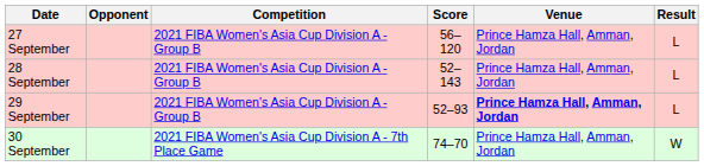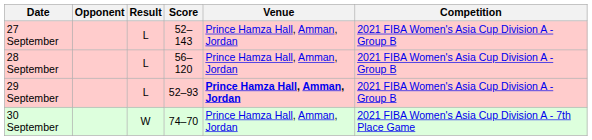 <table width=100% class="wikitable">
 <tr>
 <th>Date</th>
 <th>Opponent</th>
-<th>Competition</th>
+<th>Result</th>
 <th>Score</th>
 <th>Venue</th>
-<th>Result</th>
+<th>Competition</th>
 </tr>
 <tr style="background:#fcc;">
 <td>27 September</td>
 <td></td>
+<td align=center>L</td>
+<td align=center>52–143</td>
+<td> <a href='#'>Prince Hamza Hall</a>, <a href='#'>Amman</a>, <a href='#'>Jordan</a></td>
 <td><a href='#'>2021 FIBA Women's Asia Cup Division A - Group B</a></td>
-<td align=center>56–120</td>
-<td> <a href='#'>Prince Hamza Hall</a>, <a href='#'>Amman</a>, <a href='#'>Jordan</a></td>
-<td align=center>L</td>
 </tr>
 <tr style="background:#fcc;">
 <td>28 September</td>
 <td></td>
+<td align=center>L</td>
+<td align=center>56–120</td>
+<td> <a href='#'>Prince Hamza Hall</a>, <a href='#'>Amman</a>, <a href='#'>Jordan</a></td>
 <td><a href='#'>2021 FIBA Women's Asia Cup Division A - Group B</a></td>
-<td align=center>52–143</td>
-<td> <a href='#'>Prince Hamza Hall</a>, <a href='#'>Amman</a>, <a href='#'>Jordan</a></td>
-<td align=center>L</td>
 </tr>
 <tr style="background:#fcc;">
 <td>29 September</td>
 <td></td>
-<td><a href='#'>2021 FIBA Women's Asia Cup Division A - Group B</a></td>
+<td align=center>L</td>
 <td align=center>52–93</td>
 <td><strong> <a href='#'>Prince Hamza Hall</a>, <a href='#'>Amman</a>, <a href='#'>Jordan</a></strong></td>
-<td align=center>L</td>
+<td><a href='#'>2021 FIBA Women's Asia Cup Division A - Group B</a></td>
 </tr>
 <tr style="background:#dfd;">
 <td>30 September</td>
 <td></td>
-<td><a href='#'>2021 FIBA Women's Asia Cup Division A - 7th Place Game</a></td>
+<td align=center>W</td>
 <td align=center>74–70</td>
 <td> <a href='#'>Prince Hamza Hall</a>, <a href='#'>Amman</a>, <a href='#'>Jordan</a></td>
-<td align=center>W</td>
+<td><a href='#'>2021 FIBA Women's Asia Cup Division A - 7th Place Game</a></td>
 </tr>
 </table>
